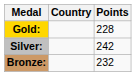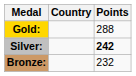 <table class="wikitable">
 <tr>
 <th><strong>Medal</strong></th>
 <th><strong>Country</strong></th>
 <th><strong>Points</strong></th>
 </tr>
 <tr>
 <td style="text-align:center;background-color:gold;"><strong>Gold:</strong></td>
 <td><strong></strong></td>
-<td>228</td>
+<td>288</td>
 </tr>
 <tr>
 <td style="text-align:center;background-color:silver;"><strong>Silver:</strong></td>
 <td></td>
-<td>242</td>
+<td><strong>242</strong></td>
 </tr>
 <tr>
 <td style="text-align:center;background-color:#CC9966;"><strong>Bronze:</strong></td>
 <td></td>
 <td>232</td>
 </tr>
 </table>
